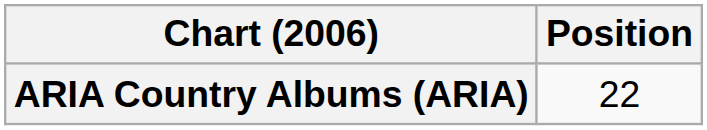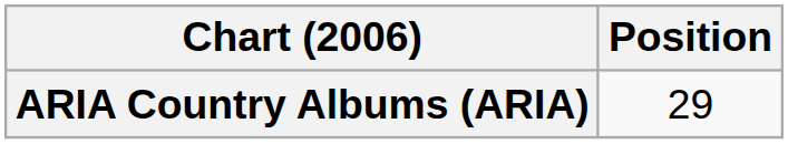 <table class="wikitable plainrowheaders" style="text-align:center">
 <tr>
 <th scope="col">Chart (2006)</th>
 <th scope="col">Position</th>
 </tr>
 <tr>
 <th scope="row">ARIA Country Albums (ARIA)</th>
-<td>22</td>
+<td>29</td>
 </tr>
 </table>
